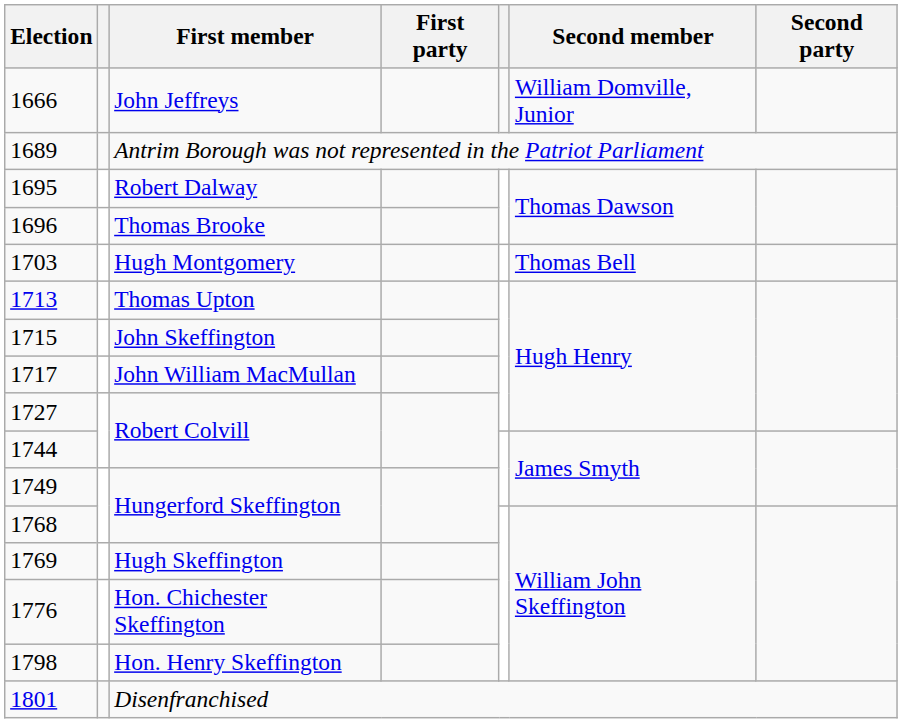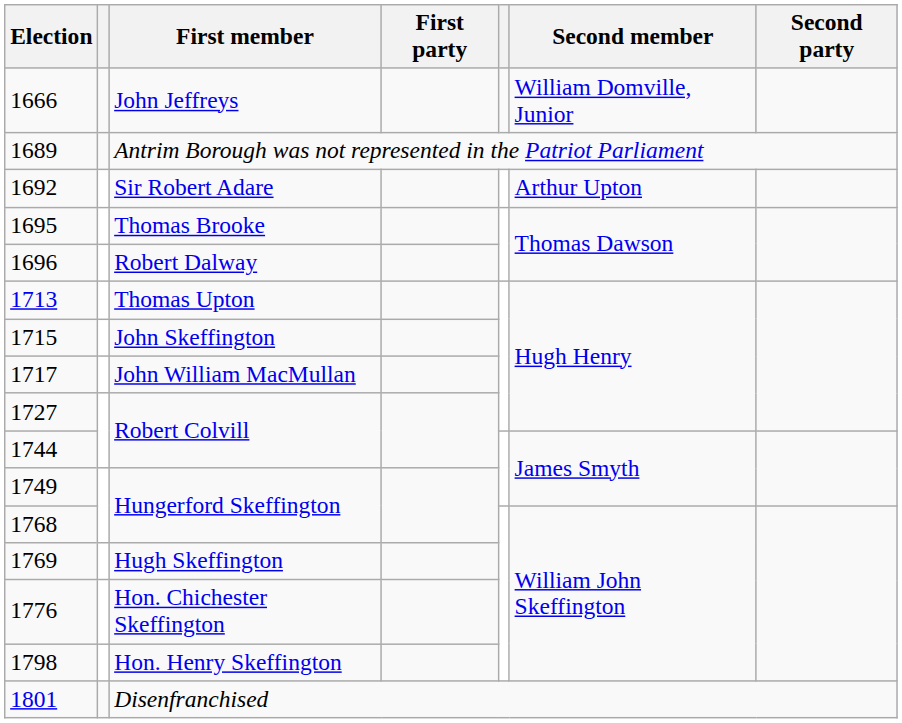 <table class="wikitable">
 <tr>
 <th>Election</th>
 <th></th>
 <th>First member</th>
 <th>First party</th>
 <th></th>
 <th>Second member</th>
 <th>Second party</th>
 </tr>
 <tr>
 <td>1666</td>
 <td></td>
 <td><a href='#'>John Jeffreys</a></td>
 <td></td>
 <td></td>
 <td><a href='#'>William Domville, Junior</a></td>
 <td></td>
 </tr>
 <tr>
 <td>1689</td>
 <td></td>
 <td colspan="5"><em>Antrim Borough was not represented in the <a href='#'>Patriot Parliament</a></em></td>
 </tr>
 <tr>
+<td>1692</td>
+<td style="background-color: white"></td>
+<td><a href='#'>Sir Robert Adare</a> </td>
+<td></td>
+<td style="background-color: white"></td>
+<td><a href='#'>Arthur Upton</a></td>
+<td></td>
+</tr>
+<tr>
 <td>1695</td>
 <td style="background-color: white"></td>
-<td><a href='#'>Robert Dalway</a></td>
+<td><a href='#'>Thomas Brooke</a></td>
 <td></td>
 <td rowspan="2" style="background-color: white"></td>
 <td rowspan="2"><a href='#'>Thomas Dawson</a></td>
 <td rowspan="2"></td>
 </tr>
 <tr>
 <td>1696</td>
 <td style="background-color: white"></td>
-<td><a href='#'>Thomas Brooke</a></td>
-<td></td>
-</tr>
-<tr>
-<td>1703</td>
-<td style="background-color: white"></td>
-<td><a href='#'>Hugh Montgomery</a></td>
-<td></td>
-<td style="background-color: white"></td>
-<td><a href='#'>Thomas Bell</a></td>
+<td><a href='#'>Robert Dalway</a></td>
 <td></td>
 </tr>
 <tr>
 <td><a href='#'>1713</a></td>
 <td style="background-color: white"></td>
 <td><a href='#'>Thomas Upton</a></td>
 <td></td>
 <td rowspan="4" style="background-color: white"></td>
 <td rowspan="4"><a href='#'>Hugh Henry</a></td>
 <td rowspan="4"></td>
 </tr>
 <tr>
 <td>1715</td>
 <td style="background-color: white"></td>
 <td><a href='#'>John Skeffington</a></td>
 <td></td>
 </tr>
 <tr>
 <td>1717</td>
 <td style="background-color: white"></td>
 <td><a href='#'>John William MacMullan</a></td>
 <td></td>
 </tr>
 <tr>
 <td>1727</td>
 <td rowspan="2" style="background-color: white"></td>
 <td rowspan="2"><a href='#'>Robert Colvill</a></td>
 <td rowspan="2"></td>
 </tr>
 <tr>
 <td>1744</td>
 <td rowspan="2" style="background-color: white"></td>
 <td rowspan="2"><a href='#'>James Smyth</a></td>
 <td rowspan="2"></td>
 </tr>
 <tr>
 <td>1749</td>
 <td rowspan="2" style="background-color: white"></td>
 <td rowspan="2"><a href='#'>Hungerford Skeffington</a></td>
 <td rowspan="2"></td>
 </tr>
 <tr>
 <td>1768</td>
 <td rowspan="4" style="background-color: white"></td>
 <td rowspan="4"><a href='#'>William John Skeffington</a></td>
 <td rowspan="4"></td>
 </tr>
 <tr>
 <td>1769</td>
 <td style="background-color: white"></td>
 <td><a href='#'>Hugh Skeffington</a></td>
 <td></td>
 </tr>
 <tr>
 <td>1776</td>
 <td style="background-color: white"></td>
 <td><a href='#'>Hon. Chichester Skeffington</a></td>
 <td></td>
 </tr>
 <tr>
 <td>1798</td>
 <td style="background-color: white"></td>
 <td><a href='#'>Hon. Henry Skeffington</a></td>
 <td></td>
 </tr>
 <tr>
 <td><a href='#'>1801</a></td>
 <td></td>
 <td colspan="5"><em>Disenfranchised</em></td>
 </tr>
 </table>
